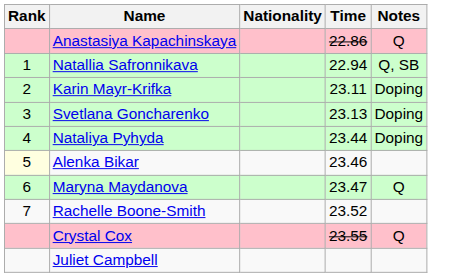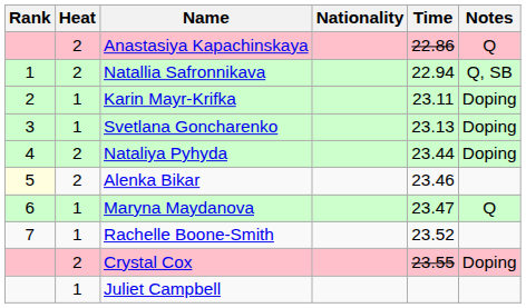 <table class="wikitable sortable" style="text-align:center">
 <tr>
 <th>Rank</th>
+<th>Heat</th>
 <th>Name</th>
 <th>Nationality</th>
 <th>Time</th>
 <th>Notes</th>
 </tr>
 <tr bgcolor=pink>
 <td></td>
+<td>2</td>
 <td align="left"><a href='#'>Anastasiya Kapachinskaya</a></td>
 <td align=left></td>
 <td><s>22.86 </s></td>
 <td>Q</td>
 </tr>
 <tr bgcolor=ccffcc>
 <td>1</td>
+<td>2</td>
 <td align="left"><a href='#'>Natallia Safronnikava</a></td>
 <td align=left></td>
 <td>22.94</td>
 <td>Q, SB</td>
 </tr>
 <tr bgcolor=ccffcc>
 <td>2</td>
+<td>1</td>
 <td align="left"><a href='#'>Karin Mayr-Krifka</a></td>
 <td align=left></td>
 <td>23.11</td>
 <td>Doping</td>
 </tr>
 <tr bgcolor=ccffcc>
 <td>3</td>
+<td>1</td>
 <td align="left"><a href='#'>Svetlana Goncharenko</a></td>
 <td align=left></td>
 <td>23.13</td>
 <td>Doping</td>
 </tr>
 <tr bgcolor=ccffcc>
 <td>4</td>
+<td>2</td>
 <td align="left"><a href='#'>Nataliya Pyhyda</a></td>
 <td align=left></td>
 <td>23.44</td>
 <td>Doping</td>
 </tr>
 <tr>
 <td style="background: lightyellow;">5</td>
+<td>2</td>
 <td align="left"><a href='#'>Alenka Bikar</a></td>
 <td align=left></td>
 <td>23.46</td>
 <td></td>
 </tr>
 <tr bgcolor=ccffcc>
 <td>6</td>
+<td>1</td>
 <td align="left"><a href='#'>Maryna Maydanova</a></td>
 <td align=left></td>
 <td>23.47</td>
 <td>Q</td>
 </tr>
 <tr>
 <td>7</td>
+<td>1</td>
 <td align="left"><a href='#'>Rachelle Boone-Smith</a></td>
 <td align=left></td>
 <td>23.52</td>
 <td></td>
 </tr>
 <tr bgcolor=pink>
 <td></td>
+<td>2</td>
 <td align="left"><a href='#'>Crystal Cox</a></td>
 <td align=left></td>
 <td><s>23.55 </s></td>
-<td>Q</td>
+<td>Doping</td>
 </tr>
 <tr>
 <td></td>
+<td>1</td>
 <td align="left"><a href='#'>Juliet Campbell</a></td>
 <td align=left></td>
 <td></td>
 <td></td>
 </tr>
 </table>
